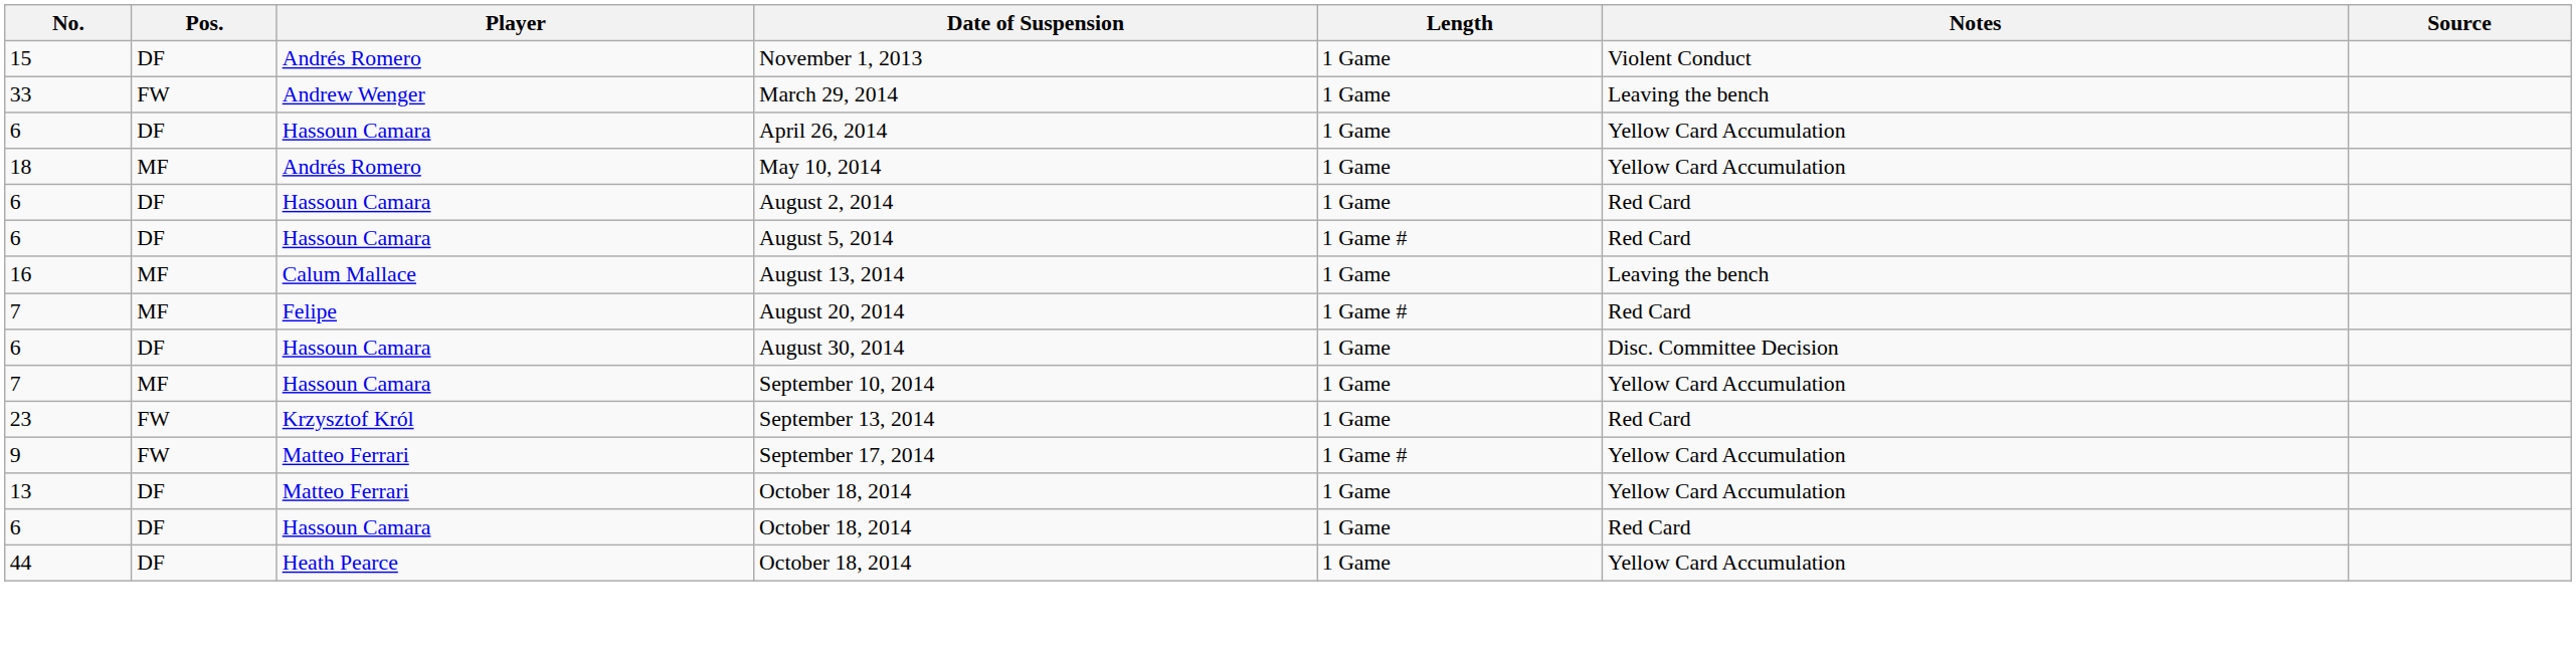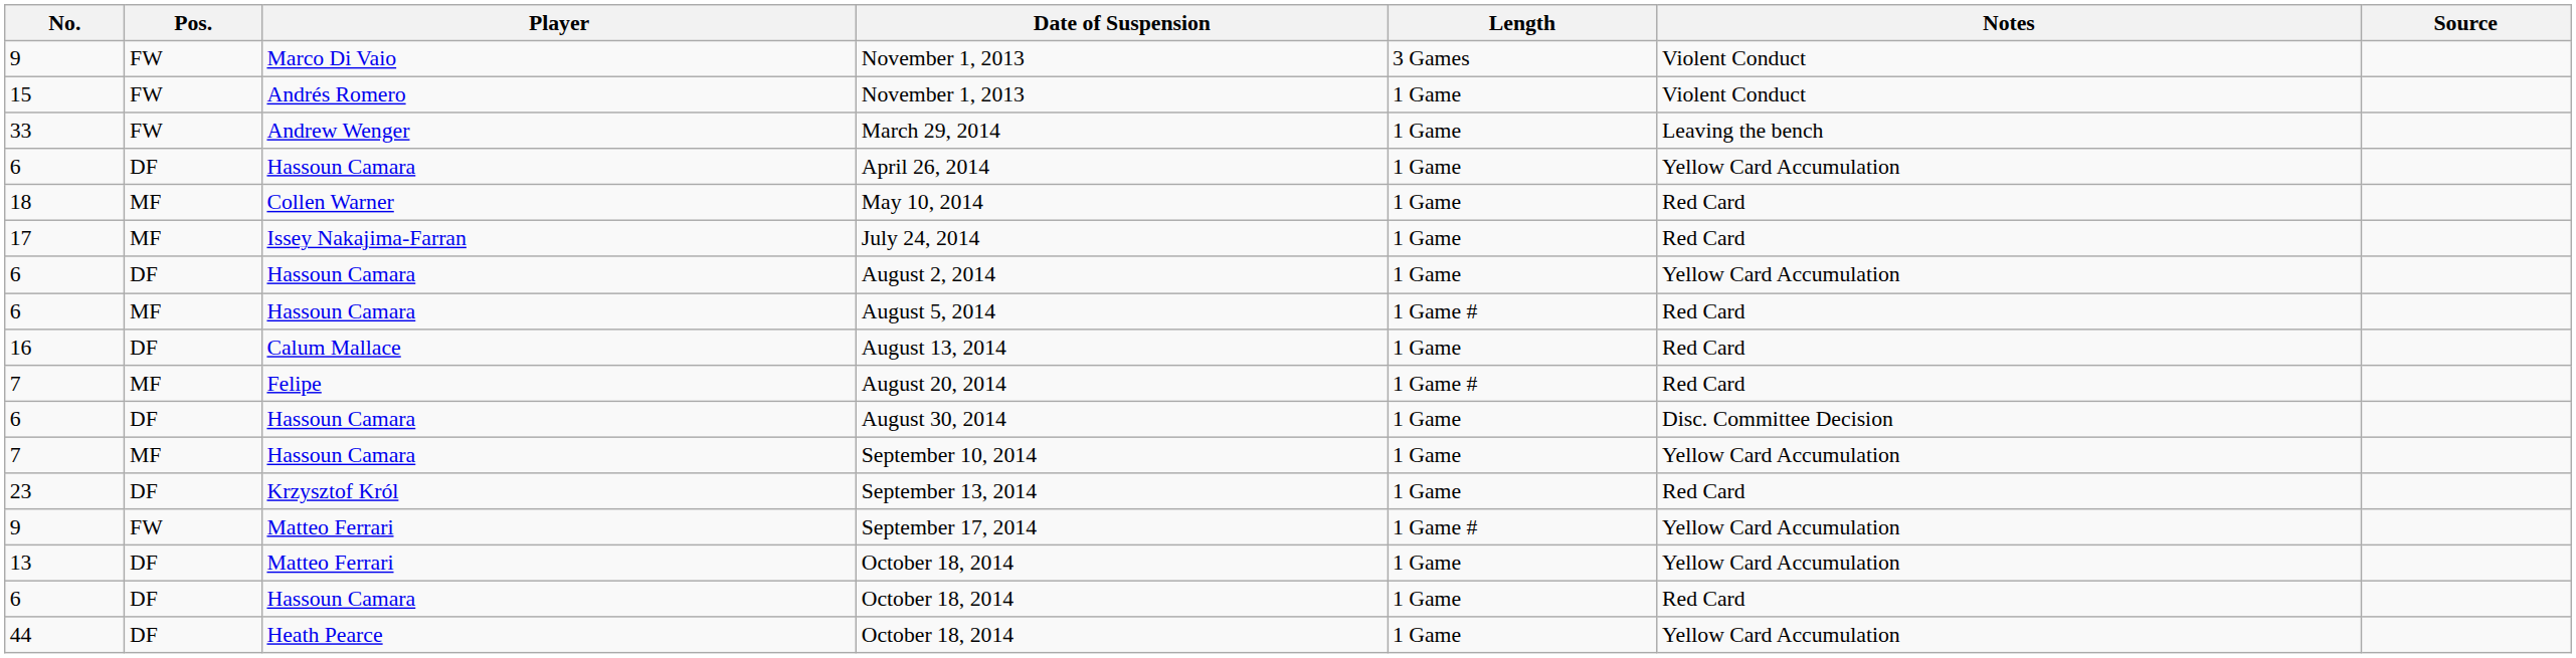 <table class="wikitable sortable" style="width:90%; text-align:center; font-size:95%; text-align:left;">
 <tr>
 <th><strong>No.</strong></th>
 <th><strong>Pos.</strong></th>
 <th><strong>Player</strong></th>
 <th><strong>Date of Suspension</strong></th>
 <th><strong>Length</strong></th>
 <th><strong>Notes</strong></th>
 <th><strong>Source</strong></th>
 </tr>
 <tr>
+<td>9</td>
+<td>FW</td>
+<td> <a href='#'>Marco Di Vaio</a></td>
+<td>November 1, 2013</td>
+<td>3 Games</td>
+<td>Violent Conduct</td>
+<td></td>
+</tr>
+<tr>
 <td>15</td>
-<td>DF</td>
+<td>FW</td>
 <td> <a href='#'>Andrés Romero</a></td>
 <td>November 1, 2013</td>
 <td>1 Game</td>
 <td>Violent Conduct</td>
 <td></td>
 </tr>
 <tr>
 <td>33</td>
 <td>FW</td>
 <td> <a href='#'>Andrew Wenger</a></td>
 <td>March 29, 2014</td>
 <td>1 Game</td>
 <td>Leaving the bench</td>
 <td></td>
 </tr>
 <tr>
 <td>6</td>
 <td>DF</td>
 <td> <a href='#'>Hassoun Camara</a></td>
 <td>April 26, 2014</td>
 <td>1 Game</td>
 <td>Yellow Card Accumulation</td>
 <td></td>
 </tr>
 <tr>
 <td>18</td>
 <td>MF</td>
-<td> <a href='#'>Andrés Romero</a></td>
+<td> <a href='#'>Collen Warner</a></td>
 <td>May 10, 2014</td>
 <td>1 Game</td>
-<td>Yellow Card Accumulation</td>
+<td>Red Card</td>
+<td></td>
+</tr>
+<tr>
+<td>17</td>
+<td>MF</td>
+<td> <a href='#'>Issey Nakajima-Farran</a></td>
+<td>July 24, 2014</td>
+<td>1 Game</td>
+<td>Red Card</td>
 <td></td>
 </tr>
 <tr>
 <td>6</td>
 <td>DF</td>
 <td> <a href='#'>Hassoun Camara</a></td>
 <td>August 2, 2014</td>
 <td>1 Game</td>
-<td>Red Card</td>
+<td>Yellow Card Accumulation</td>
 <td></td>
 </tr>
 <tr>
 <td>6</td>
-<td>DF</td>
+<td>MF</td>
 <td> <a href='#'>Hassoun Camara</a></td>
 <td>August 5, 2014</td>
 <td>1 Game #</td>
 <td>Red Card</td>
 <td></td>
 </tr>
 <tr>
 <td>16</td>
-<td>MF</td>
+<td>DF</td>
 <td> <a href='#'>Calum Mallace</a></td>
 <td>August 13, 2014</td>
 <td>1 Game</td>
-<td>Leaving the bench</td>
+<td>Red Card</td>
 <td></td>
 </tr>
 <tr>
 <td>7</td>
 <td>MF</td>
 <td> <a href='#'>Felipe</a></td>
 <td>August 20, 2014</td>
 <td>1 Game  #</td>
 <td>Red Card</td>
 <td></td>
 </tr>
 <tr>
 <td>6</td>
 <td>DF</td>
 <td> <a href='#'>Hassoun Camara</a></td>
 <td>August 30, 2014</td>
 <td>1 Game</td>
 <td>Disc. Committee Decision</td>
 <td></td>
 </tr>
 <tr>
 <td>7</td>
 <td>MF</td>
 <td> <a href='#'>Hassoun Camara</a></td>
 <td>September 10, 2014</td>
 <td>1 Game</td>
 <td>Yellow Card Accumulation</td>
 <td></td>
 </tr>
 <tr>
 <td>23</td>
-<td>FW</td>
+<td>DF</td>
 <td> <a href='#'>Krzysztof Król</a></td>
 <td>September 13, 2014</td>
 <td>1 Game</td>
 <td>Red Card</td>
 <td></td>
 </tr>
 <tr>
 <td>9</td>
 <td>FW</td>
 <td> <a href='#'>Matteo Ferrari</a></td>
 <td>September 17, 2014</td>
 <td>1 Game  #</td>
 <td>Yellow Card Accumulation</td>
 <td></td>
 </tr>
 <tr>
 <td>13</td>
 <td>DF</td>
 <td> <a href='#'>Matteo Ferrari</a></td>
 <td>October 18, 2014</td>
 <td>1 Game</td>
 <td>Yellow Card Accumulation</td>
 <td></td>
 </tr>
 <tr>
 <td>6</td>
 <td>DF</td>
 <td> <a href='#'>Hassoun Camara</a></td>
 <td>October 18, 2014</td>
 <td>1 Game</td>
 <td>Red Card</td>
 <td></td>
 </tr>
 <tr>
 <td>44</td>
 <td>DF</td>
 <td> <a href='#'>Heath Pearce</a></td>
 <td>October 18, 2014</td>
 <td>1 Game</td>
 <td>Yellow Card Accumulation</td>
 <td></td>
 </tr>
 </table>
